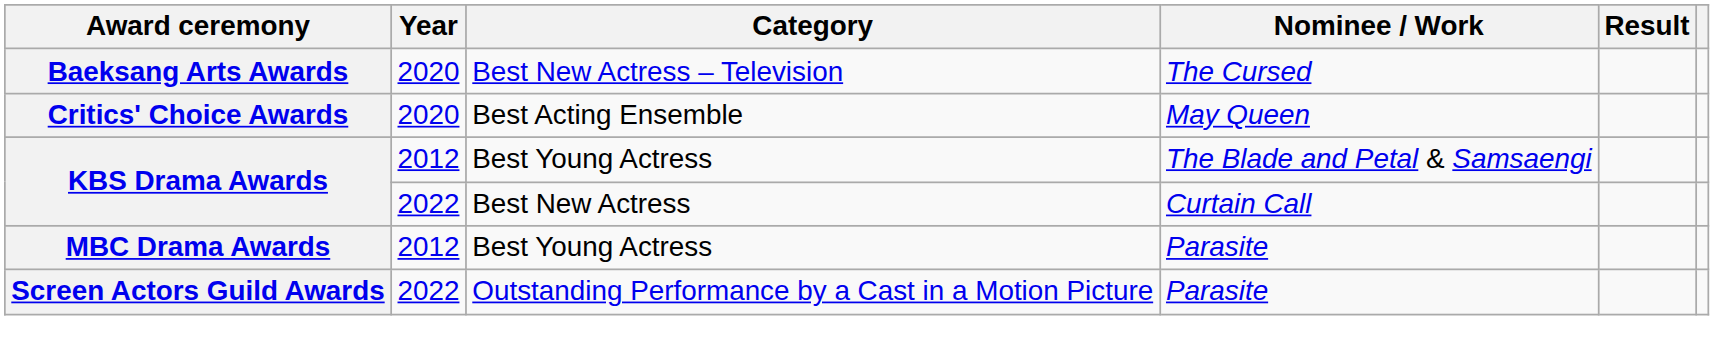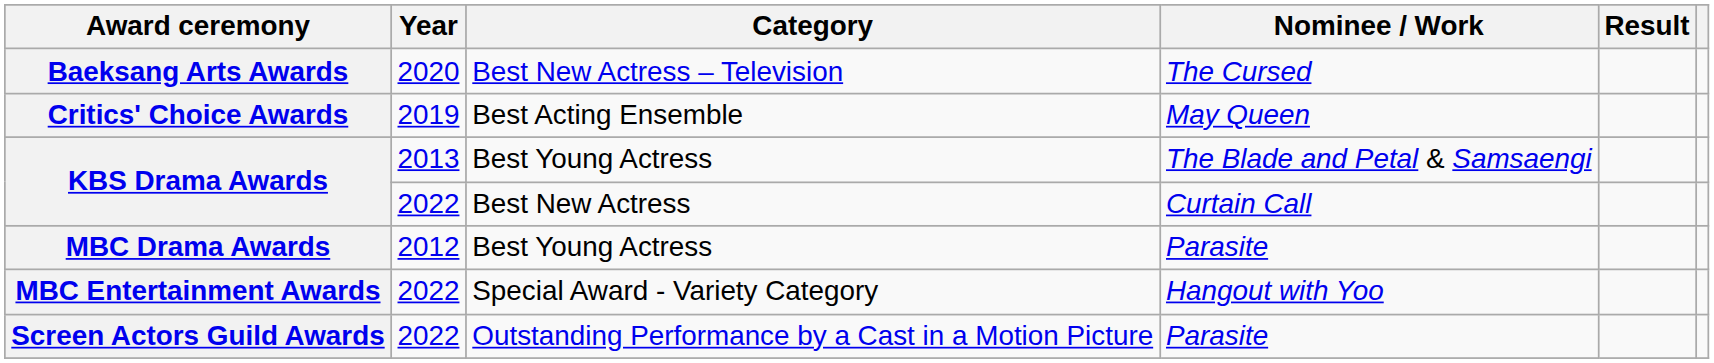 <table class="wikitable plainrowheaders sortable">
 <tr>
 <th scope="col">Award ceremony</th>
 <th scope="col">Year</th>
 <th scope="col">Category </th>
 <th scope="col">Nominee / Work</th>
 <th scope="col">Result</th>
 <th scope="col" class="unsortable"></th>
 </tr>
 <tr>
 <th scope="row"><a href='#'>Baeksang Arts Awards</a></th>
 <td style="text-align:center"><a href='#'>2020</a></td>
 <td><a href='#'>Best New Actress – Television</a></td>
 <td><em><a href='#'>The Cursed</a></em></td>
 <td></td>
 <td style="text-align:center"></td>
 </tr>
 <tr>
 <th scope="row"><a href='#'>Critics' Choice Awards</a></th>
-<td style="text-align:center"><a href='#'>2020</a></td>
+<td style="text-align:center"><a href='#'>2019</a></td>
 <td>Best Acting Ensemble</td>
 <td><em><a href='#'>May Queen</a></em></td>
 <td></td>
 <td style="text-align:center"></td>
 </tr>
 <tr>
 <th scope="row" rowspan="2"><a href='#'>KBS Drama Awards</a></th>
-<td style="text-align:center"><a href='#'>2012</a></td>
+<td style="text-align:center"><a href='#'>2013</a></td>
 <td>Best Young Actress</td>
 <td><em><a href='#'>The Blade and Petal</a></em> & <em><a href='#'>Samsaengi</a></em></td>
 <td></td>
 <td style="text-align:center"></td>
 </tr>
 <tr>
 <td style="text-align:center"><a href='#'>2022</a></td>
 <td>Best New Actress</td>
 <td><em><a href='#'>Curtain Call</a></em></td>
 <td></td>
 <td style="text-align:center"></td>
 </tr>
 <tr>
 <th scope="row"><a href='#'>MBC Drama Awards</a></th>
 <td style="text-align:center"><a href='#'>2012</a></td>
 <td>Best Young Actress</td>
 <td><em><a href='#'>Parasite</a></em></td>
 <td></td>
 <td style="text-align:center"></td>
 </tr>
 <tr>
+<th scope="row"><a href='#'>MBC Entertainment Awards</a></th>
+<td style="text-align:center"><a href='#'>2022</a></td>
+<td>Special Award - Variety Category</td>
+<td><em><a href='#'>Hangout with Yoo</a></em></td>
+<td></td>
+<td style="text-align:center"></td>
+</tr>
+<tr>
 <th scope="row"><a href='#'>Screen Actors Guild Awards</a></th>
 <td style="text-align:center"><a href='#'>2022</a></td>
 <td><a href='#'>Outstanding Performance by a Cast in a Motion Picture</a></td>
 <td><em><a href='#'>Parasite</a></em></td>
 <td></td>
 <td style="text-align:center"></td>
 </tr>
 </table>
